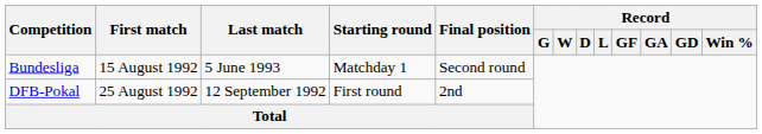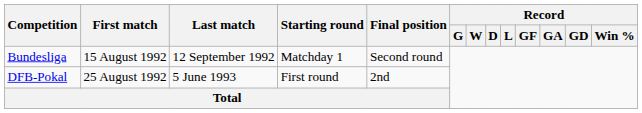 <table class="wikitable" style="text-align: center">
 <tr>
 <th rowspan="2">Competition</th>
 <th rowspan="2">First match</th>
 <th rowspan="2">Last match</th>
 <th rowspan="2">Starting round</th>
 <th rowspan="2">Final position</th>
 <th colspan="8">Record</th>
 </tr>
 <tr>
 <th>G</th>
 <th>W</th>
 <th>D</th>
 <th>L</th>
 <th>GF</th>
 <th>GA</th>
 <th>GD</th>
 <th>Win %</th>
 </tr>
 <tr>
 <td align=left><a href='#'>Bundesliga</a></td>
 <td align=left>15 August 1992 </td>
-<td align=left>5 June 1993</td>
+<td align=left>12 September 1992</td>
 <td align=left>Matchday 1</td>
 <td align=left>Second round<br></td>
 </tr>
 <tr>
 <td align=left><a href='#'>DFB-Pokal</a></td>
 <td align=left>25 August 1992</td>
-<td align=left>12 September 1992</td>
+<td align=left>5 June 1993</td>
 <td align=left>First round</td>
 <td align=left>2nd<br></td>
 </tr>
 <tr>
 <th colspan="5">Total<br></th>
 </tr>
 </table>
